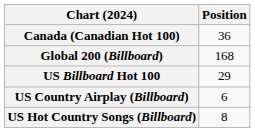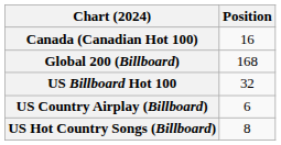 <table class="wikitable sortable plainrowheaders" style="text-align:center">
 <tr>
 <th scope="col">Chart (2024)</th>
 <th scope="col">Position</th>
 </tr>
 <tr>
 <th scope="row">Canada (Canadian Hot 100)</th>
-<td>36</td>
+<td>16</td>
 </tr>
 <tr>
 <th scope="row">Global 200 (<em>Billboard</em>)</th>
 <td>168</td>
 </tr>
 <tr>
 <th scope="row">US <em>Billboard</em> Hot 100</th>
-<td>29</td>
+<td>32</td>
 </tr>
 <tr>
 <th scope="row">US Country Airplay (<em>Billboard</em>)</th>
 <td>6</td>
 </tr>
 <tr>
 <th scope="row">US Hot Country Songs (<em>Billboard</em>)</th>
 <td>8</td>
 </tr>
 </table>
